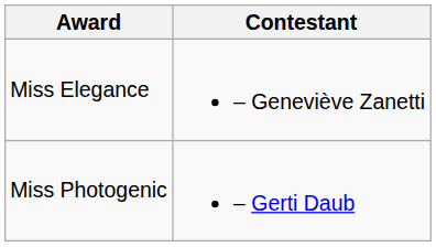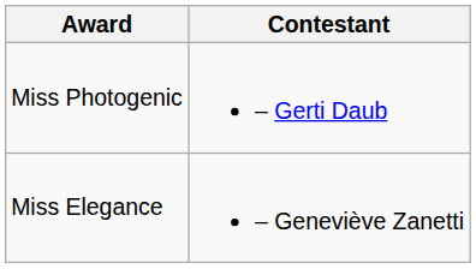 <table class="wikitable sortable" style="font-size: 95%;">
 <tr>
 <th>Award</th>
 <th>Contestant</th>
 </tr>
 <tr>
+<td>Miss Photogenic</td>
+<td><br><ul><li> – <a href='#'>Gerti Daub</a></li></ul></td>
+</tr>
+<tr>
 <td>Miss Elegance</td>
 <td><br><ul><li> – Geneviève Zanetti</li></ul></td>
 </tr>
-<tr>
-<td>Miss Photogenic</td>
-<td><br><ul><li> – <a href='#'>Gerti Daub</a></li></ul></td>
-</tr>
 </table>
